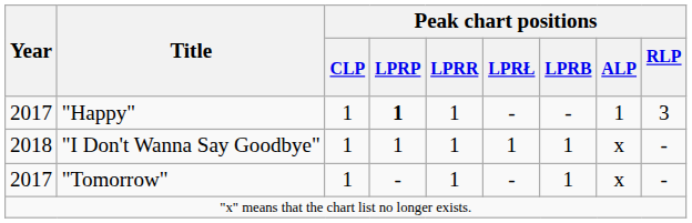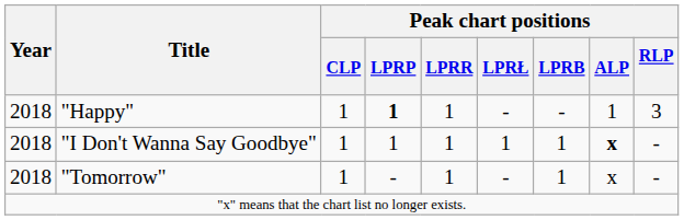 <table class=wikitable style=text-align:center;>
 <tr>
 <th rowspan=2>Year</th>
 <th rowspan=2>Title</th>
 <th colspan=7>Peak chart positions</th>
 </tr>
 <tr>
 <th width=25px><small><a href='#'>CLP</a></small><br></th>
 <th width=25px><small><a href='#'>LPRP</a></small><br></th>
 <th width=25px><small><a href='#'>LPRR</a></small><br></th>
 <th width=25px><small><a href='#'>LPRŁ</a></small><br></th>
 <th width=25px><small><a href='#'>LPRB</a></small><br></th>
 <th width=25px><small><a href='#'>ALP</a></small><br></th>
 <th width=25px><small><a href='#'>RLP</a></small><br><br></th>
 </tr>
 <tr>
-<td>2017</td>
+<td>2018</td>
 <td align=left>"Happy"</td>
 <td>1</td>
 <td><strong>1</strong></td>
 <td>1</td>
 <td>-</td>
 <td>-</td>
 <td>1</td>
 <td>3</td>
 </tr>
 <tr>
 <td>2018</td>
 <td align="left">"I Don't Wanna Say Goodbye"</td>
 <td>1</td>
 <td>1</td>
 <td>1</td>
 <td>1</td>
 <td>1</td>
-<td>x</td>
+<td><strong>x</strong></td>
 <td>-</td>
 </tr>
 <tr>
-<td>2017</td>
+<td>2018</td>
 <td align="left">"Tomorrow"</td>
 <td>1</td>
 <td>-</td>
 <td>1</td>
 <td>-</td>
 <td>1</td>
 <td>x</td>
 <td>-</td>
 </tr>
 <tr>
 <td align="center" colspan="10" style="font-size: 8pt">"x" means that the chart list no longer exists.</td>
 </tr>
 </table>
